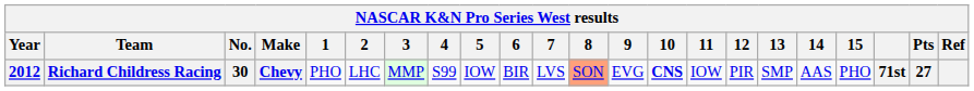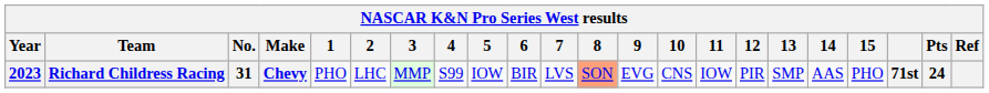 <table class="wikitable" style="text-align:center; font-size:75%">
 <tr>
 <th colspan=23><a href='#'>NASCAR K&N Pro Series West</a> results</th>
 </tr>
 <tr>
 <th>Year</th>
 <th>Team</th>
 <th>No.</th>
 <th>Make</th>
 <th>1</th>
 <th>2</th>
 <th>3</th>
 <th>4</th>
 <th>5</th>
 <th>6</th>
 <th>7</th>
 <th>8</th>
 <th>9</th>
 <th>10</th>
 <th>11</th>
 <th>12</th>
 <th>13</th>
 <th>14</th>
 <th>15</th>
 <th></th>
 <th>Pts</th>
 <th>Ref</th>
 </tr>
 <tr>
-<th><a href='#'>2012</a></th>
+<th><a href='#'>2023</a></th>
 <th><a href='#'>Richard Childress Racing</a></th>
-<th>30</th>
+<th>31</th>
 <th><a href='#'>Chevy</a></th>
 <td><a href='#'>PHO</a></td>
 <td><a href='#'>LHC</a></td>
 <td style="background:#DFFFDF;"><a href='#'>MMP</a><br></td>
 <td><a href='#'>S99</a></td>
 <td><a href='#'>IOW</a></td>
 <td><a href='#'>BIR</a></td>
 <td><a href='#'>LVS</a></td>
 <td style="background: lightsalmon;"><a href='#'>SON</a></td>
 <td><a href='#'>EVG</a></td>
-<td><strong><a href='#'>CNS</a></strong></td>
+<td><a href='#'>CNS</a></td>
 <td><a href='#'>IOW</a></td>
 <td><a href='#'>PIR</a></td>
 <td><a href='#'>SMP</a></td>
 <td><a href='#'>AAS</a></td>
 <td><a href='#'>PHO</a></td>
 <th>71st</th>
-<th>27</th>
+<th>24</th>
 <th></th>
 </tr>
 </table>
